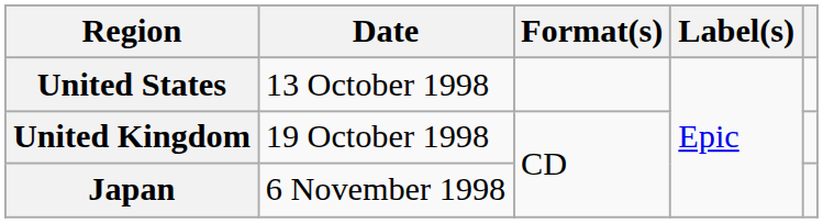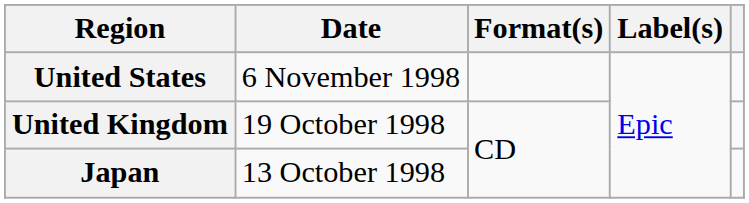 <table class="wikitable plainrowheaders">
 <tr>
 <th scope="col">Region</th>
 <th scope="col">Date</th>
 <th scope="col">Format(s)</th>
 <th scope="col">Label(s)</th>
 <th scope="col"></th>
 </tr>
 <tr>
 <th scope="row">United States</th>
-<td>13 October 1998</td>
+<td>6 November 1998</td>
 <td></td>
 <td rowspan="3"><a href='#'>Epic</a></td>
 <td></td>
 </tr>
 <tr>
 <th scope="row">United Kingdom</th>
 <td>19 October 1998</td>
 <td rowspan="2">CD</td>
 <td></td>
 </tr>
 <tr>
 <th scope="row">Japan</th>
-<td>6 November 1998</td>
+<td>13 October 1998</td>
 <td></td>
 </tr>
 </table>
